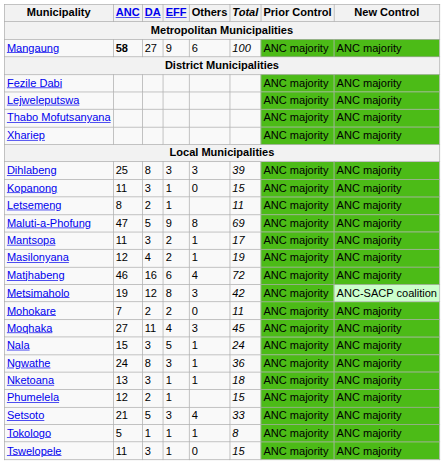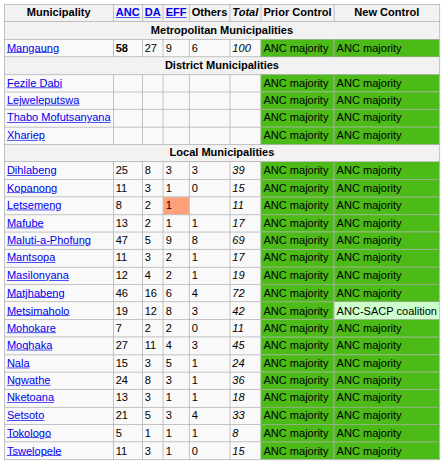 <table class="wikitable">
 <tr>
 <th>Municipality</th>
 <th><a href='#'>ANC</a></th>
 <th><a href='#'>DA</a></th>
 <th><a href='#'>EFF</a></th>
 <th>Others</th>
 <th><em>Total</em></th>
 <th>Prior Control</th>
 <th>New Control</th>
 </tr>
 <tr>
 <th colspan="8">Metropolitan Municipalities</th>
 </tr>
 <tr>
 <td><a href='#'>Mangaung</a></td>
 <td><strong>58</strong></td>
 <td>27</td>
 <td>9</td>
 <td>6</td>
 <td><em>100</em></td>
 <td style="background:#4CBB17;">ANC majority</td>
 <td style="background:#4CBB17;">ANC majority</td>
 </tr>
 <tr>
 <th colspan="8">District Municipalities</th>
 </tr>
 <tr>
 <td><a href='#'>Fezile Dabi</a></td>
 <td></td>
 <td></td>
 <td></td>
 <td></td>
 <td></td>
 <td style="background:#4CBB17;">ANC majority</td>
 <td style="background:#4CBB17;">ANC majority</td>
 </tr>
 <tr>
 <td><a href='#'>Lejweleputswa</a></td>
 <td></td>
 <td></td>
 <td></td>
 <td></td>
 <td></td>
 <td style="background:#4CBB17;">ANC majority</td>
 <td style="background:#4CBB17;">ANC majority</td>
 </tr>
 <tr>
 <td><a href='#'>Thabo Mofutsanyana</a></td>
 <td></td>
 <td></td>
 <td></td>
 <td></td>
 <td></td>
 <td style="background:#4CBB17;">ANC majority</td>
 <td style="background:#4CBB17;">ANC majority</td>
 </tr>
 <tr>
 <td><a href='#'>Xhariep</a></td>
 <td></td>
 <td></td>
 <td></td>
 <td></td>
 <td></td>
 <td style="background:#4CBB17;">ANC majority</td>
 <td style="background:#4CBB17;">ANC majority</td>
 </tr>
 <tr>
 <th colspan="8">Local Municipalities</th>
 </tr>
 <tr>
 <td><a href='#'>Dihlabeng</a></td>
 <td>25</td>
 <td>8</td>
 <td>3</td>
 <td>3</td>
 <td><em>39</em></td>
 <td style="background:#4CBB17;">ANC majority</td>
 <td style="background:#4CBB17;">ANC majority</td>
 </tr>
 <tr>
 <td><a href='#'>Kopanong</a></td>
 <td>11</td>
 <td>3</td>
 <td>1</td>
 <td>0</td>
 <td><em>15</em></td>
 <td style="background:#4CBB17;">ANC majority</td>
 <td style="background:#4CBB17;">ANC majority</td>
 </tr>
 <tr>
 <td><a href='#'>Letsemeng</a></td>
 <td>8</td>
 <td>2</td>
-<td>1</td>
+<td style="background: lightsalmon;">1</td>
 <td></td>
 <td><em>11</em></td>
+<td style="background:#4CBB17;">ANC majority</td>
+<td style="background:#4CBB17;">ANC majority</td>
+</tr>
+<tr>
+<td><a href='#'>Mafube</a></td>
+<td>13</td>
+<td>2</td>
+<td>1</td>
+<td>1</td>
+<td><em>17</em></td>
 <td style="background:#4CBB17;">ANC majority</td>
 <td style="background:#4CBB17;">ANC majority</td>
 </tr>
 <tr>
 <td><a href='#'>Maluti-a-Phofung</a></td>
 <td>47</td>
 <td>5</td>
 <td>9</td>
 <td>8</td>
 <td><em>69</em></td>
 <td style="background:#4CBB17;">ANC majority</td>
 <td style="background:#4CBB17;">ANC majority</td>
 </tr>
 <tr>
 <td><a href='#'>Mantsopa</a></td>
 <td>11</td>
 <td>3</td>
 <td>2</td>
 <td>1</td>
 <td><em>17</em></td>
 <td style="background:#4CBB17;">ANC majority</td>
 <td style="background:#4CBB17;">ANC majority</td>
 </tr>
 <tr>
 <td><a href='#'>Masilonyana</a></td>
 <td>12</td>
 <td>4</td>
 <td>2</td>
 <td>1</td>
 <td><em>19</em></td>
 <td style="background:#4CBB17;">ANC majority</td>
 <td style="background:#4CBB17;">ANC majority</td>
 </tr>
 <tr>
 <td><a href='#'>Matjhabeng</a></td>
 <td>46</td>
 <td>16</td>
 <td>6</td>
 <td>4</td>
 <td><em>72</em></td>
 <td style="background:#4CBB17;">ANC majority</td>
 <td style="background:#4CBB17;">ANC majority</td>
 </tr>
 <tr>
 <td><a href='#'>Metsimaholo</a></td>
 <td>19</td>
 <td>12</td>
 <td>8</td>
 <td>3</td>
 <td><em>42</em></td>
 <td style="background:#4CBB17;">ANC majority</td>
 <td style="background:#cfc;">ANC-SACP coalition</td>
 </tr>
 <tr>
 <td><a href='#'>Mohokare</a></td>
 <td>7</td>
 <td>2</td>
 <td>2</td>
 <td>0</td>
 <td><em>11</em></td>
 <td style="background:#4CBB17;">ANC majority</td>
 <td style="background:#4CBB17;">ANC majority</td>
 </tr>
 <tr>
 <td><a href='#'>Moqhaka</a></td>
 <td>27</td>
 <td>11</td>
 <td>4</td>
 <td>3</td>
 <td><em>45</em></td>
 <td style="background:#4CBB17;">ANC majority</td>
 <td style="background:#4CBB17;">ANC majority</td>
 </tr>
 <tr>
 <td><a href='#'>Nala</a></td>
 <td>15</td>
 <td>3</td>
 <td>5</td>
 <td>1</td>
 <td><em>24</em></td>
 <td style="background:#4CBB17;">ANC majority</td>
 <td style="background:#4CBB17;">ANC majority</td>
 </tr>
 <tr>
 <td><a href='#'>Ngwathe</a></td>
 <td>24</td>
 <td>8</td>
 <td>3</td>
 <td>1</td>
 <td><em>36</em></td>
 <td style="background:#4CBB17;">ANC majority</td>
 <td style="background:#4CBB17;">ANC majority</td>
 </tr>
 <tr>
 <td><a href='#'>Nketoana</a></td>
 <td>13</td>
 <td>3</td>
 <td>1</td>
 <td>1</td>
 <td><em>18</em></td>
 <td style="background:#4CBB17;">ANC majority</td>
 <td style="background:#4CBB17;">ANC majority</td>
 </tr>
 <tr>
-<td><a href='#'>Phumelela</a></td>
-<td>12</td>
-<td>2</td>
-<td>1</td>
-<td></td>
-<td><em>15</em></td>
-<td style="background:#4CBB17;">ANC majority</td>
-<td style="background:#4CBB17;">ANC majority</td>
-</tr>
-<tr>
 <td><a href='#'>Setsoto</a></td>
 <td>21</td>
 <td>5</td>
 <td>3</td>
 <td>4</td>
 <td><em>33</em></td>
 <td style="background:#4CBB17;">ANC majority</td>
 <td style="background:#4CBB17;">ANC majority</td>
 </tr>
 <tr>
 <td><a href='#'>Tokologo</a></td>
 <td>5</td>
 <td>1</td>
 <td>1</td>
 <td>1</td>
 <td><em>8</em></td>
 <td style="background:#4CBB17;">ANC majority</td>
 <td style="background:#4CBB17;">ANC majority</td>
 </tr>
 <tr>
 <td><a href='#'>Tswelopele</a></td>
 <td>11</td>
 <td>3</td>
 <td>1</td>
 <td>0</td>
 <td><em>15</em></td>
 <td style="background:#4CBB17;">ANC majority</td>
 <td style="background:#4CBB17;">ANC majority</td>
 </tr>
 </table>
